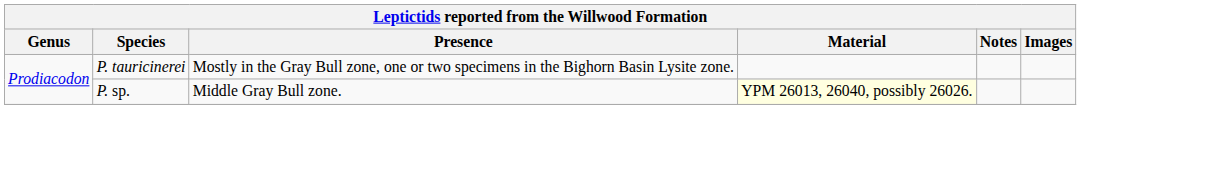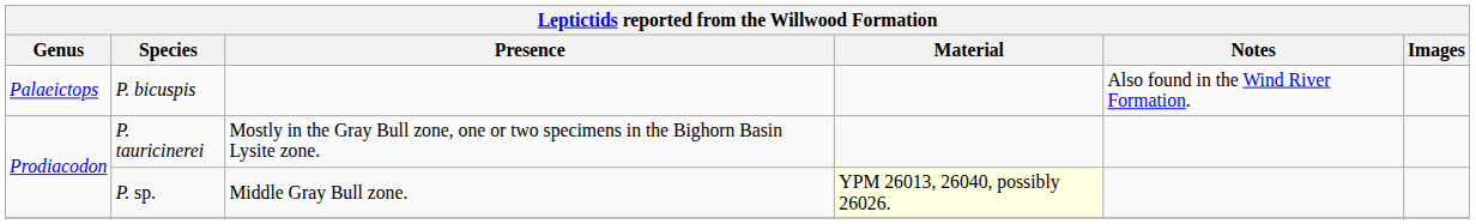 <table class="wikitable" align="center">
 <tr>
 <th colspan="6" align="center"><strong><a href='#'>Leptictids</a> reported from the Willwood Formation</strong></th>
 </tr>
 <tr>
 <th>Genus</th>
 <th>Species</th>
 <th>Presence</th>
 <th><strong>Material</strong></th>
 <th>Notes</th>
 <th>Images</th>
+</tr>
+<tr>
+<td><em><a href='#'>Palaeictops</a></em></td>
+<td><em>P. bicuspis</em></td>
+<td></td>
+<td></td>
+<td>Also found in the <a href='#'>Wind River Formation</a>.</td>
+<td></td>
 </tr>
 <tr>
 <td rowspan=2><em><a href='#'>Prodiacodon</a></em></td>
 <td><em>P. tauricinerei</em></td>
 <td>Mostly in the Gray Bull zone, one or two specimens in the Bighorn Basin Lysite zone.</td>
 <td></td>
 <td></td>
 <td></td>
 </tr>
 <tr>
 <td><em>P.</em> sp.</td>
 <td>Middle Gray Bull zone.</td>
 <td style="background: lightyellow;">YPM 26013, 26040, possibly 26026.</td>
 <td></td>
 <td></td>
 </tr>
 <tr>
 </tr>
 </table>
